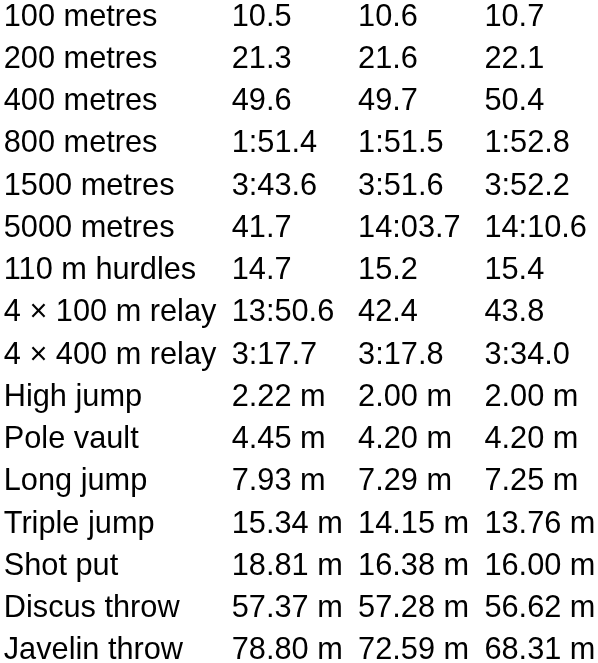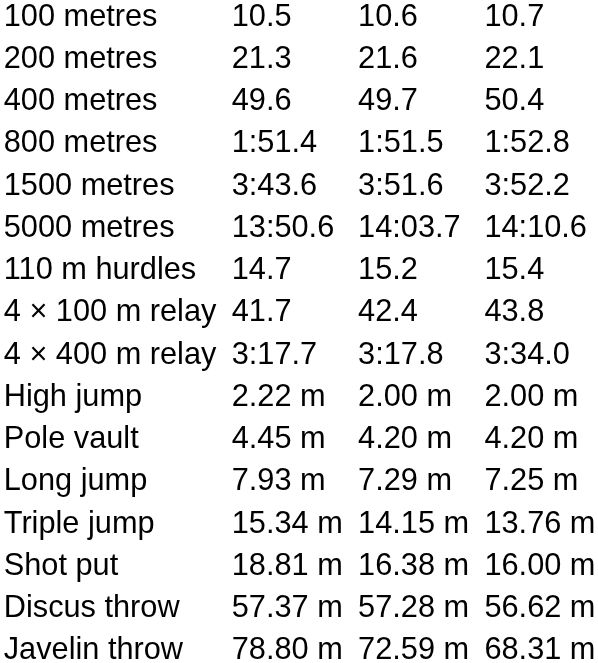 <table>
 <tr>
 <td>100 metres</td>
 <td></td>
 <td>10.5</td>
 <td></td>
 <td>10.6</td>
 <td></td>
 <td>10.7</td>
 </tr>
 <tr>
 <td>200 metres</td>
 <td></td>
 <td>21.3</td>
 <td></td>
 <td>21.6</td>
 <td></td>
 <td>22.1</td>
 </tr>
 <tr>
 <td>400 metres</td>
 <td></td>
 <td>49.6</td>
 <td></td>
 <td>49.7</td>
 <td></td>
 <td>50.4</td>
 </tr>
 <tr>
 <td>800 metres</td>
 <td></td>
 <td>1:51.4</td>
 <td></td>
 <td>1:51.5</td>
 <td></td>
 <td>1:52.8</td>
 </tr>
 <tr>
 <td>1500 metres</td>
 <td></td>
 <td>3:43.6</td>
 <td></td>
 <td>3:51.6</td>
 <td></td>
 <td>3:52.2</td>
 </tr>
 <tr>
 <td>5000 metres</td>
 <td></td>
-<td>41.7</td>
+<td>13:50.6</td>
 <td></td>
 <td>14:03.7</td>
 <td></td>
 <td>14:10.6</td>
 </tr>
 <tr>
 <td>110 m hurdles</td>
 <td></td>
 <td>14.7</td>
 <td></td>
 <td>15.2</td>
 <td></td>
 <td>15.4</td>
 </tr>
 <tr>
 <td>4 × 100 m relay</td>
 <td></td>
-<td>13:50.6</td>
+<td>41.7</td>
 <td></td>
 <td>42.4</td>
 <td></td>
 <td>43.8</td>
 </tr>
 <tr>
 <td>4 × 400 m relay</td>
 <td></td>
 <td>3:17.7</td>
 <td></td>
 <td>3:17.8</td>
 <td></td>
 <td>3:34.0</td>
 </tr>
 <tr>
 <td>High jump</td>
 <td></td>
 <td>2.22 m</td>
 <td></td>
 <td>2.00 m</td>
 <td></td>
 <td>2.00 m</td>
 </tr>
 <tr>
 <td>Pole vault</td>
 <td></td>
 <td>4.45 m</td>
 <td></td>
 <td>4.20 m</td>
 <td></td>
 <td>4.20 m</td>
 </tr>
 <tr>
 <td>Long jump</td>
 <td></td>
 <td>7.93 m</td>
 <td></td>
 <td>7.29 m</td>
 <td></td>
 <td>7.25 m</td>
 </tr>
 <tr>
 <td>Triple jump</td>
 <td></td>
 <td>15.34 m</td>
 <td></td>
 <td>14.15 m</td>
 <td></td>
 <td>13.76 m</td>
 </tr>
 <tr>
 <td>Shot put</td>
 <td></td>
 <td>18.81 m</td>
 <td></td>
 <td>16.38 m</td>
 <td></td>
 <td>16.00 m</td>
 </tr>
 <tr>
 <td>Discus throw</td>
 <td></td>
 <td>57.37 m</td>
 <td></td>
 <td>57.28 m</td>
 <td></td>
 <td>56.62 m</td>
 </tr>
 <tr>
 <td>Javelin throw</td>
 <td></td>
 <td>78.80 m</td>
 <td></td>
 <td>72.59 m</td>
 <td></td>
 <td>68.31 m</td>
 </tr>
 </table>
